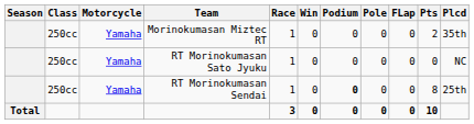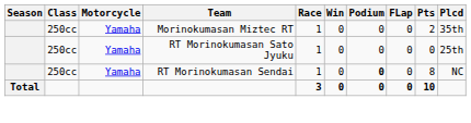 <table class="wikitable" style=text-align:right>
 <tr>
 <th>Season</th>
 <th>Class</th>
 <th>Motorcycle</th>
 <th>Team</th>
 <th>Race</th>
 <th>Win</th>
 <th>Podium</th>
-<th>Pole</th>
 <th>FLap</th>
 <th>Pts</th>
 <th>Plcd</th>
 </tr>
 <tr>
 <th></th>
 <td>250cc</td>
 <td><a href='#'>Yamaha</a></td>
 <td>Morinokumasan Miztec RT</td>
 <td>1</td>
-<td>0</td>
 <td>0</td>
 <td>0</td>
 <td>0</td>
 <td>2</td>
 <td>35th</td>
 </tr>
 <tr>
 <th></th>
 <td>250cc</td>
 <td><a href='#'>Yamaha</a></td>
 <td>RT Morinokumasan Sato Jyuku</td>
 <td>1</td>
 <td>0</td>
 <td>0</td>
 <td>0</td>
 <td>0</td>
-<td>0</td>
-<td>NC</td>
+<td>25th</td>
 </tr>
 <tr>
 <th></th>
 <td>250cc</td>
 <td><a href='#'>Yamaha</a></td>
 <td>RT Morinokumasan Sendai</td>
 <td>1</td>
 <td>0</td>
 <td><strong>0</strong></td>
 <td>0</td>
-<td>0</td>
 <td>8</td>
-<td>25th</td>
+<td>NC</td>
 </tr>
 <tr>
 <th>Total</th>
 <td></td>
 <td></td>
 <td></td>
 <td><strong>3</strong></td>
 <td><strong>0</strong></td>
 <td><strong>0</strong></td>
 <td><strong>0</strong></td>
-<td><strong>0</strong></td>
 <td><strong>10</strong></td>
 <td></td>
 </tr>
 </table>
